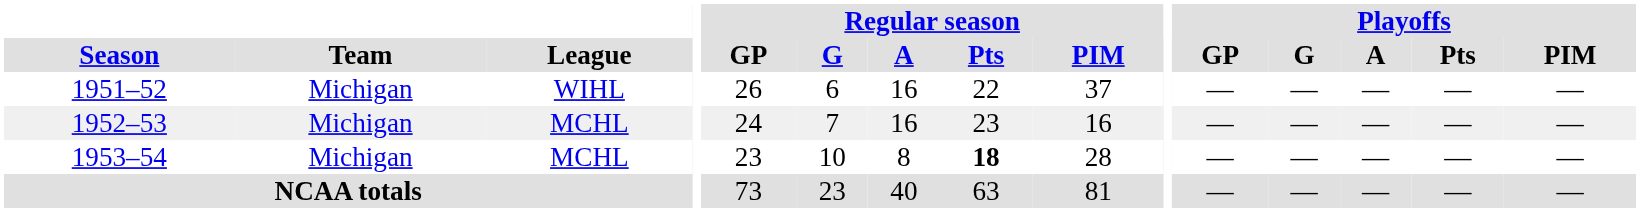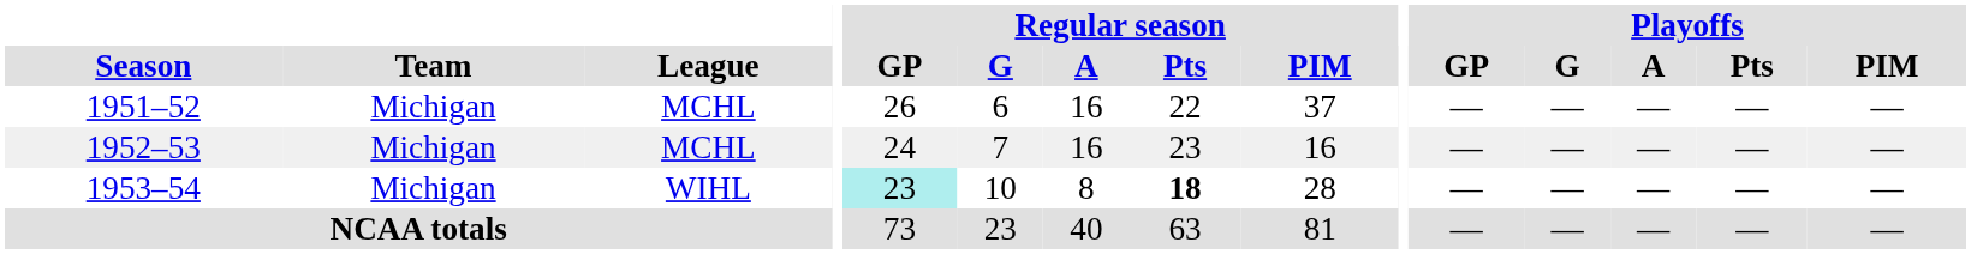 <table border="0" cellpadding="1" cellspacing="0" style="text-align:center; width:60em">
 <tr bgcolor="#e0e0e0">
 <th colspan="3" bgcolor="#ffffff"></th>
 <th rowspan="99" bgcolor="#ffffff"></th>
 <th colspan="5"><a href='#'>Regular season</a></th>
 <th rowspan="99" bgcolor="#ffffff"></th>
 <th colspan="5"><a href='#'>Playoffs</a></th>
 </tr>
 <tr bgcolor="#e0e0e0">
 <th><a href='#'>Season</a></th>
 <th>Team</th>
 <th>League</th>
 <th>GP</th>
 <th><a href='#'>G</a></th>
 <th><a href='#'>A</a></th>
 <th><a href='#'>Pts</a></th>
 <th><a href='#'>PIM</a></th>
 <th>GP</th>
 <th>G</th>
 <th>A</th>
 <th>Pts</th>
 <th>PIM</th>
 </tr>
 <tr>
 <td><a href='#'>1951–52</a></td>
 <td><a href='#'>Michigan</a></td>
-<td><a href='#'>WIHL</a></td>
+<td><a href='#'>MCHL</a></td>
 <td>26</td>
 <td>6</td>
 <td>16</td>
 <td>22</td>
 <td>37</td>
 <td>—</td>
 <td>—</td>
 <td>—</td>
 <td>—</td>
 <td>—</td>
 </tr>
 <tr bgcolor="#f0f0f0">
 <td><a href='#'>1952–53</a></td>
 <td><a href='#'>Michigan</a></td>
 <td><a href='#'>MCHL</a></td>
 <td>24</td>
 <td>7</td>
 <td>16</td>
 <td>23</td>
 <td>16</td>
 <td>—</td>
 <td>—</td>
 <td>—</td>
 <td>—</td>
 <td>—</td>
 </tr>
 <tr>
 <td><a href='#'>1953–54</a></td>
 <td><a href='#'>Michigan</a></td>
-<td><a href='#'>MCHL</a></td>
-<td>23</td>
+<td><a href='#'>WIHL</a></td>
+<td style="background: paleturquoise;">23</td>
 <td>10</td>
 <td>8</td>
 <td><strong>18</strong></td>
 <td>28</td>
 <td>—</td>
 <td>—</td>
 <td>—</td>
 <td>—</td>
 <td>—</td>
 </tr>
 <tr bgcolor="#e0e0e0">
 <th colspan="3">NCAA totals</th>
 <td>73</td>
 <td>23</td>
 <td>40</td>
 <td>63</td>
 <td>81</td>
 <td>—</td>
 <td>—</td>
 <td>—</td>
 <td>—</td>
 <td>—</td>
 </tr>
 </table>
